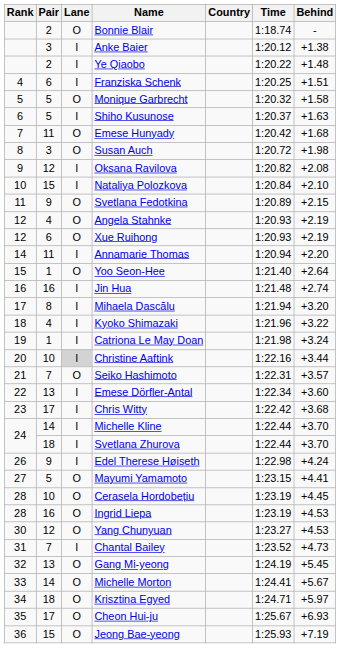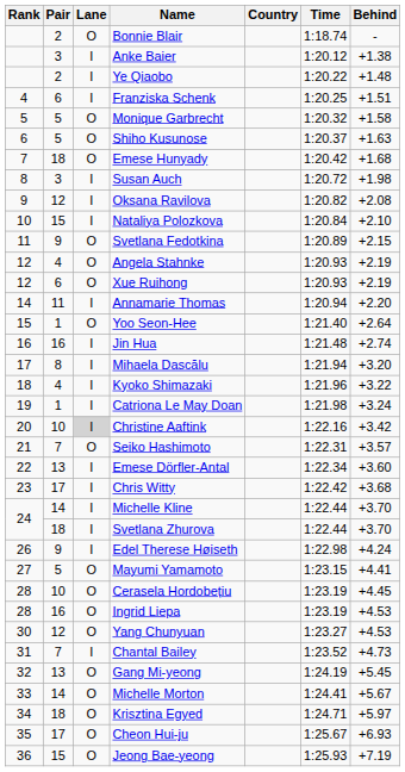 <table class="wikitable sortable" style="text-align:center">
 <tr>
 <th>Rank</th>
 <th>Pair</th>
 <th>Lane</th>
 <th>Name</th>
 <th>Country</th>
 <th>Time</th>
 <th>Behind</th>
 </tr>
 <tr>
 <td></td>
 <td>2</td>
 <td>O</td>
 <td align=left><a href='#'>Bonnie Blair</a></td>
 <td align=left></td>
 <td>1:18.74</td>
 <td>-</td>
 </tr>
 <tr>
 <td></td>
 <td>3</td>
 <td>I</td>
 <td align=left><a href='#'>Anke Baier</a></td>
 <td align=left></td>
 <td>1:20.12</td>
 <td>+1.38</td>
 </tr>
 <tr>
 <td></td>
 <td>2</td>
 <td>I</td>
 <td align=left><a href='#'>Ye Qiaobo</a></td>
 <td align=left></td>
 <td>1:20.22</td>
 <td>+1.48</td>
 </tr>
 <tr>
 <td>4</td>
 <td>6</td>
 <td>I</td>
 <td align=left><a href='#'>Franziska Schenk</a></td>
 <td align=left></td>
 <td>1:20.25</td>
 <td>+1.51</td>
 </tr>
 <tr>
 <td>5</td>
 <td>5</td>
 <td>O</td>
 <td align=left><a href='#'>Monique Garbrecht</a></td>
 <td align=left></td>
 <td>1:20.32</td>
 <td>+1.58</td>
 </tr>
 <tr>
 <td>6</td>
 <td>5</td>
-<td>I</td>
+<td>O</td>
 <td align=left><a href='#'>Shiho Kusunose</a></td>
 <td align=left></td>
 <td>1:20.37</td>
 <td>+1.63</td>
 </tr>
 <tr>
 <td>7</td>
-<td>11</td>
+<td>18</td>
 <td>O</td>
 <td align=left><a href='#'>Emese Hunyady</a></td>
 <td align=left></td>
 <td>1:20.42</td>
 <td>+1.68</td>
 </tr>
 <tr>
 <td>8</td>
 <td>3</td>
-<td>O</td>
+<td>I</td>
 <td align=left><a href='#'>Susan Auch</a></td>
 <td align=left></td>
 <td>1:20.72</td>
 <td>+1.98</td>
 </tr>
 <tr>
 <td>9</td>
 <td>12</td>
 <td>I</td>
 <td align=left><a href='#'>Oksana Ravilova</a></td>
 <td align=left></td>
 <td>1:20.82</td>
 <td>+2.08</td>
 </tr>
 <tr>
 <td>10</td>
 <td>15</td>
 <td>I</td>
 <td align=left><a href='#'>Nataliya Polozkova</a></td>
 <td align=left></td>
 <td>1:20.84</td>
 <td>+2.10</td>
 </tr>
 <tr>
 <td>11</td>
 <td>9</td>
 <td>O</td>
 <td align=left><a href='#'>Svetlana Fedotkina</a></td>
 <td align=left></td>
 <td>1:20.89</td>
 <td>+2.15</td>
 </tr>
 <tr>
 <td>12</td>
 <td>4</td>
 <td>O</td>
 <td align=left><a href='#'>Angela Stahnke</a></td>
 <td align=left></td>
 <td>1:20.93</td>
 <td>+2.19</td>
 </tr>
 <tr>
 <td>12</td>
 <td>6</td>
 <td>O</td>
 <td align=left><a href='#'>Xue Ruihong</a></td>
 <td align=left></td>
 <td>1:20.93</td>
 <td>+2.19</td>
 </tr>
 <tr>
 <td>14</td>
 <td>11</td>
 <td>I</td>
 <td align=left><a href='#'>Annamarie Thomas</a></td>
 <td align=left></td>
 <td>1:20.94</td>
 <td>+2.20</td>
 </tr>
 <tr>
 <td>15</td>
 <td>1</td>
 <td>O</td>
 <td align=left><a href='#'>Yoo Seon-Hee</a></td>
 <td align=left></td>
 <td>1:21.40</td>
 <td>+2.64</td>
 </tr>
 <tr>
 <td>16</td>
 <td>16</td>
 <td>I</td>
 <td align=left><a href='#'>Jin Hua</a></td>
 <td align=left></td>
 <td>1:21.48</td>
 <td>+2.74</td>
 </tr>
 <tr>
 <td>17</td>
 <td>8</td>
 <td>I</td>
 <td align=left><a href='#'>Mihaela Dascălu</a></td>
 <td align=left></td>
 <td>1:21.94</td>
 <td>+3.20</td>
 </tr>
 <tr>
 <td>18</td>
 <td>4</td>
 <td>I</td>
 <td align=left><a href='#'>Kyoko Shimazaki</a></td>
 <td align=left></td>
 <td>1:21.96</td>
 <td>+3.22</td>
 </tr>
 <tr>
 <td>19</td>
 <td>1</td>
 <td>I</td>
 <td align=left><a href='#'>Catriona Le May Doan</a></td>
 <td align=left></td>
 <td>1:21.98</td>
 <td>+3.24</td>
 </tr>
 <tr>
 <td>20</td>
 <td>10</td>
 <td style="background: lightgrey;">I</td>
 <td align=left><a href='#'>Christine Aaftink</a></td>
 <td align=left></td>
 <td>1:22.16</td>
-<td>+3.44</td>
+<td>+3.42</td>
 </tr>
 <tr>
 <td>21</td>
 <td>7</td>
 <td>O</td>
 <td align=left><a href='#'>Seiko Hashimoto</a></td>
 <td align=left></td>
 <td>1:22.31</td>
 <td>+3.57</td>
 </tr>
 <tr>
 <td>22</td>
 <td>13</td>
 <td>I</td>
 <td align=left><a href='#'>Emese Dörfler-Antal</a></td>
 <td align=left></td>
 <td>1:22.34</td>
 <td>+3.60</td>
 </tr>
 <tr>
 <td>23</td>
 <td>17</td>
 <td>I</td>
 <td align=left><a href='#'>Chris Witty</a></td>
 <td align=left></td>
 <td>1:22.42</td>
 <td>+3.68</td>
 </tr>
 <tr>
 <td rowspan=2>24</td>
 <td>14</td>
 <td>I</td>
 <td align=left><a href='#'>Michelle Kline</a></td>
 <td align=left></td>
 <td>1:22.44</td>
 <td>+3.70</td>
 </tr>
 <tr>
 <td>18</td>
 <td>I</td>
 <td align=left><a href='#'>Svetlana Zhurova</a></td>
 <td align=left></td>
 <td>1:22.44</td>
 <td>+3.70</td>
 </tr>
 <tr>
 <td>26</td>
 <td>9</td>
 <td>I</td>
 <td align=left><a href='#'>Edel Therese Høiseth</a></td>
 <td align=left></td>
 <td>1:22.98</td>
 <td>+4.24</td>
 </tr>
 <tr>
 <td>27</td>
 <td>5</td>
 <td>O</td>
 <td align=left><a href='#'>Mayumi Yamamoto</a></td>
 <td align=left></td>
 <td>1:23.15</td>
 <td>+4.41</td>
 </tr>
 <tr>
 <td>28</td>
 <td>10</td>
 <td>O</td>
 <td align=left><a href='#'>Cerasela Hordobețiu</a></td>
 <td align=left></td>
 <td>1:23.19</td>
 <td>+4.45</td>
 </tr>
 <tr>
 <td>28</td>
 <td>16</td>
 <td>O</td>
 <td align=left><a href='#'>Ingrid Liepa</a></td>
 <td align=left></td>
 <td>1:23.19</td>
 <td>+4.53</td>
 </tr>
 <tr>
 <td>30</td>
 <td>12</td>
 <td>O</td>
 <td align=left><a href='#'>Yang Chunyuan</a></td>
 <td align=left></td>
 <td>1:23.27</td>
 <td>+4.53</td>
 </tr>
 <tr>
 <td>31</td>
 <td>7</td>
 <td>I</td>
 <td align=left><a href='#'>Chantal Bailey</a></td>
 <td align=left></td>
 <td>1:23.52</td>
 <td>+4.73</td>
 </tr>
 <tr>
 <td>32</td>
 <td>13</td>
 <td>O</td>
 <td align=left><a href='#'>Gang Mi-yeong</a></td>
 <td align=left></td>
 <td>1:24.19</td>
 <td>+5.45</td>
 </tr>
 <tr>
 <td>33</td>
 <td>14</td>
 <td>O</td>
 <td align=left><a href='#'>Michelle Morton</a></td>
 <td align=left></td>
 <td>1:24.41</td>
 <td>+5.67</td>
 </tr>
 <tr>
 <td>34</td>
 <td>18</td>
 <td>O</td>
 <td align=left><a href='#'>Krisztina Egyed</a></td>
 <td align=left></td>
 <td>1:24.71</td>
 <td>+5.97</td>
 </tr>
 <tr>
 <td>35</td>
 <td>17</td>
 <td>O</td>
 <td align=left><a href='#'>Cheon Hui-ju</a></td>
 <td align=left></td>
 <td>1:25.67</td>
 <td>+6.93</td>
 </tr>
 <tr>
 <td>36</td>
 <td>15</td>
 <td>O</td>
 <td align=left><a href='#'>Jeong Bae-yeong</a></td>
 <td align=left></td>
 <td>1:25.93</td>
 <td>+7.19</td>
 </tr>
 </table>
